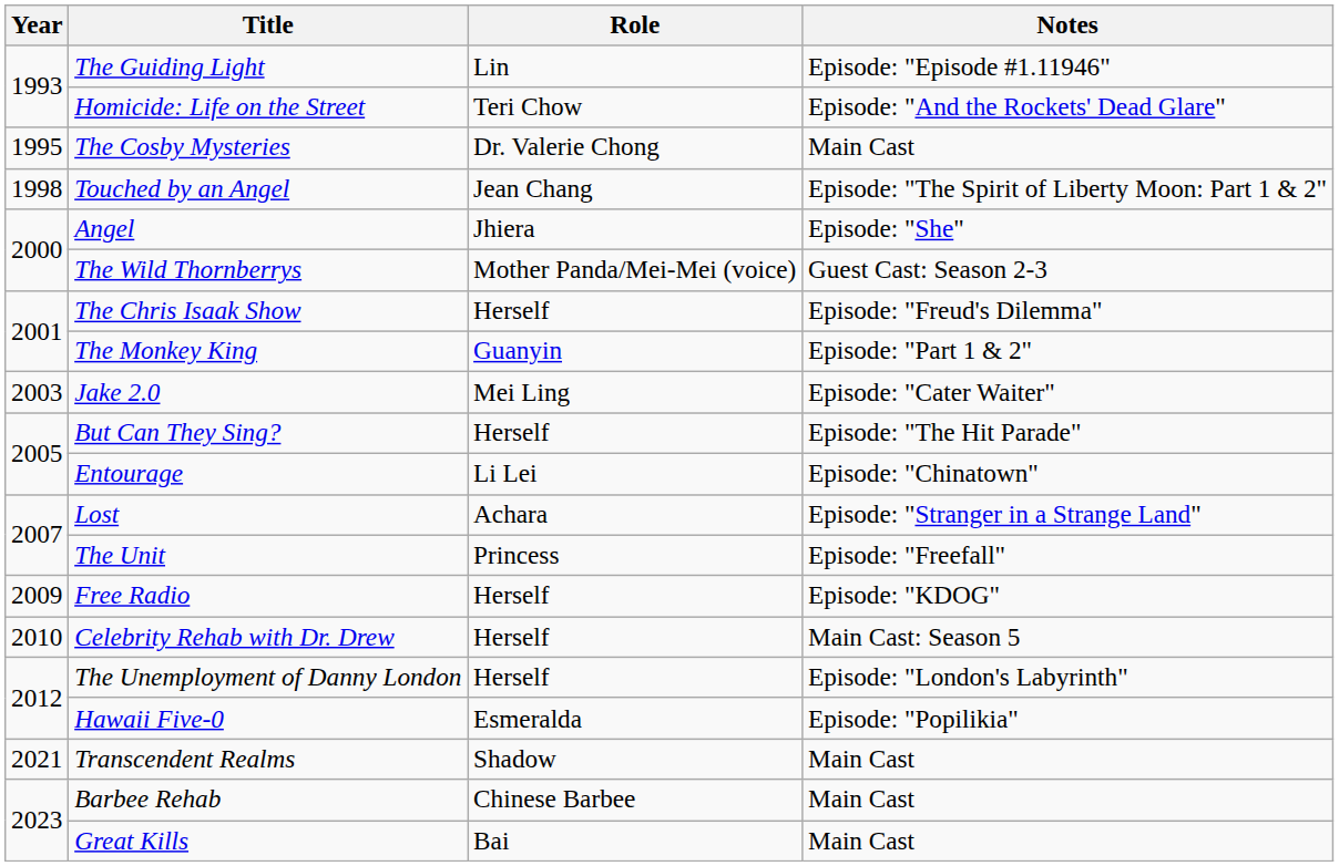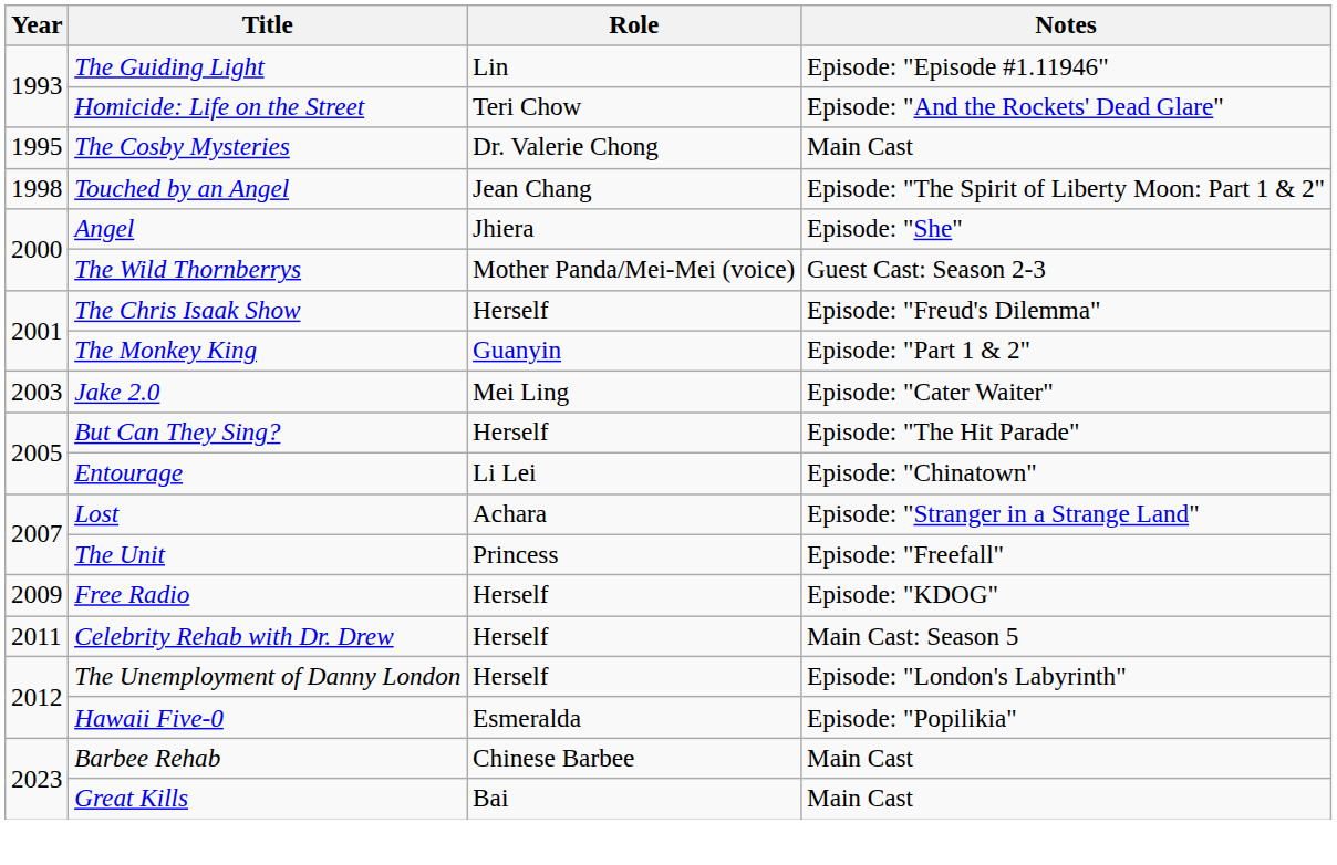 <table class="wikitable plainrowheaders sortable" style="margin-right: 0;">
 <tr>
 <th>Year</th>
 <th>Title</th>
 <th>Role</th>
 <th>Notes</th>
 </tr>
 <tr>
 <td rowspan="2">1993</td>
 <td><em><a href='#'>The Guiding Light</a></em></td>
 <td>Lin</td>
 <td>Episode: "Episode #1.11946"</td>
 </tr>
 <tr>
 <td><em><a href='#'>Homicide: Life on the Street</a></em></td>
 <td>Teri Chow</td>
 <td>Episode: "<a href='#'>And the Rockets' Dead Glare</a>"</td>
 </tr>
 <tr>
 <td>1995</td>
 <td><em><a href='#'>The Cosby Mysteries</a></em></td>
 <td>Dr. Valerie Chong</td>
 <td>Main Cast</td>
 </tr>
 <tr>
 <td>1998</td>
 <td><em><a href='#'>Touched by an Angel</a></em></td>
 <td>Jean Chang</td>
 <td>Episode: "The Spirit of Liberty Moon: Part 1 & 2"</td>
 </tr>
 <tr>
 <td rowspan="2">2000</td>
 <td><em><a href='#'>Angel</a></em></td>
 <td>Jhiera</td>
 <td>Episode: "<a href='#'>She</a>"</td>
 </tr>
 <tr>
 <td><em><a href='#'>The Wild Thornberrys</a></em></td>
 <td>Mother Panda/Mei-Mei (voice)</td>
 <td>Guest Cast: Season 2-3</td>
 </tr>
 <tr>
 <td rowspan="2">2001</td>
 <td><em><a href='#'>The Chris Isaak Show</a></em></td>
 <td>Herself</td>
 <td>Episode: "Freud's Dilemma"</td>
 </tr>
 <tr>
 <td><em><a href='#'>The Monkey King</a></em></td>
 <td><a href='#'>Guanyin</a></td>
 <td>Episode: "Part 1 & 2"</td>
 </tr>
 <tr>
 <td>2003</td>
 <td><em><a href='#'>Jake 2.0</a></em></td>
 <td>Mei Ling</td>
 <td>Episode: "Cater Waiter"</td>
 </tr>
 <tr>
 <td rowspan="2">2005</td>
 <td><em><a href='#'>But Can They Sing?</a></em></td>
 <td>Herself</td>
 <td>Episode: "The Hit Parade"</td>
 </tr>
 <tr>
 <td><em><a href='#'>Entourage</a></em></td>
 <td>Li Lei</td>
 <td>Episode: "Chinatown"</td>
 </tr>
 <tr>
 <td rowspan="2">2007</td>
 <td><em><a href='#'>Lost</a></em></td>
 <td>Achara</td>
 <td>Episode: "<a href='#'>Stranger in a Strange Land</a>"</td>
 </tr>
 <tr>
 <td><em><a href='#'>The Unit</a></em></td>
 <td>Princess</td>
 <td>Episode: "Freefall"</td>
 </tr>
 <tr>
 <td>2009</td>
 <td><em><a href='#'>Free Radio</a></em></td>
 <td>Herself</td>
 <td>Episode: "KDOG"</td>
 </tr>
 <tr>
-<td>2010</td>
+<td>2011</td>
 <td><em><a href='#'>Celebrity Rehab with Dr. Drew</a></em></td>
 <td>Herself</td>
 <td>Main Cast: Season 5</td>
 </tr>
 <tr>
 <td rowspan="2">2012</td>
 <td><em>The Unemployment of Danny London</em></td>
 <td>Herself</td>
 <td>Episode: "London's Labyrinth"</td>
 </tr>
 <tr>
 <td><em><a href='#'>Hawaii Five-0</a></em></td>
 <td>Esmeralda</td>
 <td>Episode: "Popilikia"</td>
 </tr>
 <tr>
-<td>2021</td>
-<td><em>Transcendent Realms</em></td>
-<td>Shadow</td>
-<td>Main Cast</td>
-</tr>
-<tr>
 <td rowspan="2">2023</td>
 <td><em>Barbee Rehab</em></td>
 <td>Chinese Barbee</td>
 <td>Main Cast</td>
 </tr>
 <tr>
 <td><em><a href='#'>Great Kills</a></em></td>
 <td>Bai</td>
 <td>Main Cast</td>
 </tr>
 </table>
